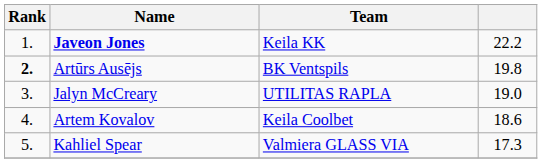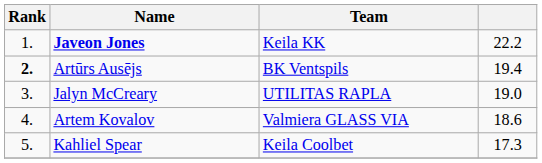 <table class="wikitable" style="text-align: center;">
 <tr>
 <th>Rank</th>
 <th width=200>Name</th>
 <th width=210>Team</th>
 <th width=50></th>
 </tr>
 <tr>
 <td>1.</td>
 <td align="left"> <strong><a href='#'>Javeon Jones</a></strong></td>
 <td style="text-align:left;"> <a href='#'>Keila KK</a></td>
 <td>22.2</td>
 </tr>
 <tr>
 <td><strong>2.</strong></td>
 <td align="left"> <a href='#'>Artūrs Ausējs</a></td>
 <td style="text-align:left;"> <a href='#'>BK Ventspils</a></td>
-<td>19.8</td>
+<td>19.4</td>
 </tr>
 <tr>
 <td>3.</td>
 <td align="left"> <a href='#'>Jalyn McCreary</a></td>
 <td style="text-align:left;"> <a href='#'>UTILITAS RAPLA</a></td>
 <td>19.0</td>
 </tr>
 <tr>
 <td>4.</td>
 <td align="left"> <a href='#'>Artem Kovalov</a></td>
-<td style="text-align:left;"> <a href='#'>Keila Coolbet</a></td>
+<td style="text-align:left;"> <a href='#'>Valmiera GLASS VIA</a></td>
 <td>18.6</td>
 </tr>
 <tr>
 <td>5.</td>
 <td align="left"> <a href='#'>Kahliel Spear</a></td>
-<td style="text-align:left;"> <a href='#'>Valmiera GLASS VIA</a></td>
+<td style="text-align:left;"> <a href='#'>Keila Coolbet</a></td>
 <td>17.3</td>
 </tr>
 <tr>
 </tr>
 </table>
